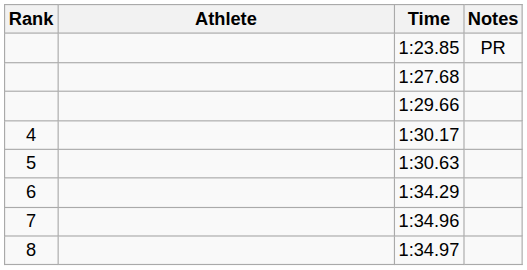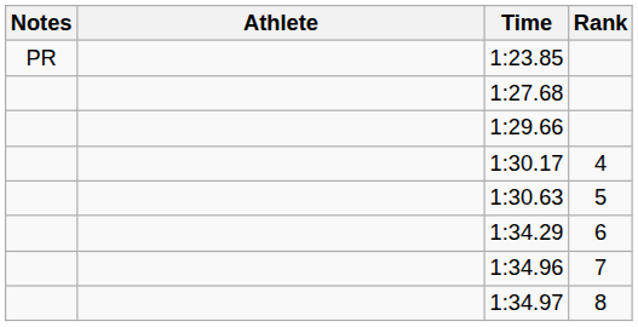 <table class="wikitable" style="text-align:center">
 <tr>
-<th>Rank</th>
+<th>Notes</th>
 <th Style="width:18em">Athlete</th>
 <th>Time</th>
-<th>Notes</th>
+<th>Rank</th>
 </tr>
 <tr>
-<td></td>
+<td>PR</td>
 <td style="text-align:left"></td>
 <td>1:23.85</td>
-<td>PR</td>
+<td></td>
 </tr>
 <tr>
 <td></td>
 <td style="text-align:left"></td>
 <td>1:27.68</td>
 <td></td>
 </tr>
 <tr>
 <td></td>
 <td style="text-align:left"></td>
 <td>1:29.66</td>
 <td></td>
 </tr>
 <tr>
-<td>4</td>
+<td></td>
 <td style="text-align:left"></td>
 <td>1:30.17</td>
-<td></td>
+<td>4</td>
 </tr>
 <tr>
-<td>5</td>
+<td></td>
 <td style="text-align:left"></td>
 <td>1:30.63</td>
-<td></td>
+<td>5</td>
 </tr>
 <tr>
-<td>6</td>
+<td></td>
 <td style="text-align:left"></td>
 <td>1:34.29</td>
-<td></td>
+<td>6</td>
 </tr>
 <tr>
-<td>7</td>
+<td></td>
 <td style="text-align:left"></td>
 <td>1:34.96</td>
-<td></td>
+<td>7</td>
 </tr>
 <tr>
-<td>8</td>
+<td></td>
 <td style="text-align:left"></td>
 <td>1:34.97</td>
-<td></td>
+<td>8</td>
 </tr>
 </table>
